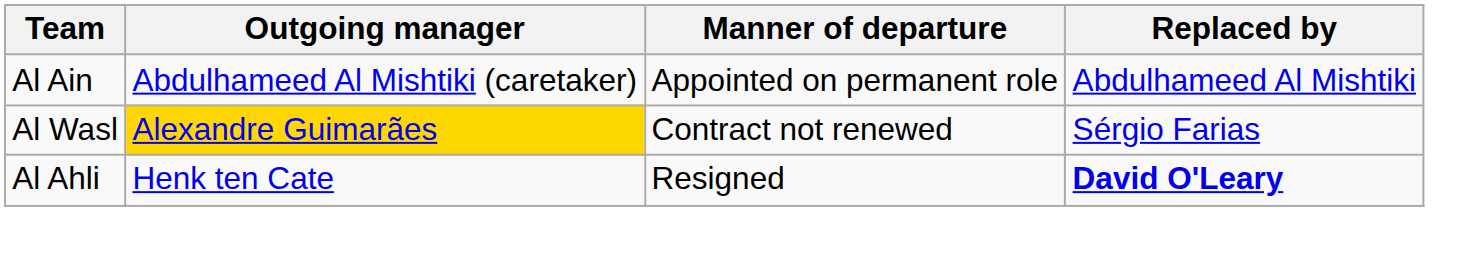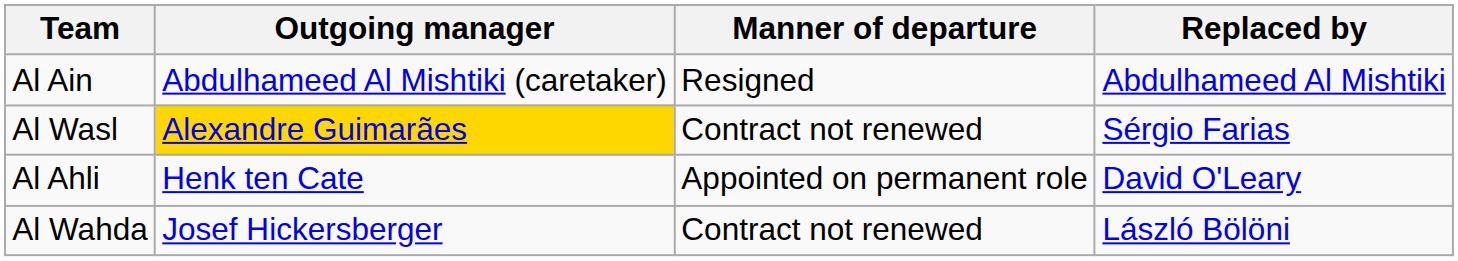 <table class="wikitable sortable">
 <tr>
 <th>Team</th>
 <th>Outgoing manager</th>
 <th>Manner of departure</th>
 <th>Replaced by</th>
 </tr>
 <tr>
 <td>Al Ain</td>
 <td> <a href='#'>Abdulhameed Al Mishtiki</a> (caretaker)</td>
-<td>Appointed on permanent role</td>
+<td>Resigned</td>
 <td> <a href='#'>Abdulhameed Al Mishtiki</a></td>
 </tr>
 <tr>
 <td>Al Wasl</td>
 <td style="background: gold;"> <a href='#'>Alexandre Guimarães</a></td>
 <td>Contract not renewed</td>
 <td> <a href='#'>Sérgio Farias</a></td>
 </tr>
 <tr>
 <td>Al Ahli</td>
 <td> <a href='#'>Henk ten Cate</a></td>
-<td>Resigned</td>
-<td><strong> <a href='#'>David O'Leary</a></strong></td>
+<td>Appointed on permanent role</td>
+<td> <a href='#'>David O'Leary</a></td>
+</tr>
+<tr>
+<td>Al Wahda</td>
+<td> <a href='#'>Josef Hickersberger</a></td>
+<td>Contract not renewed</td>
+<td> <a href='#'>László Bölöni</a></td>
 </tr>
 </table>
